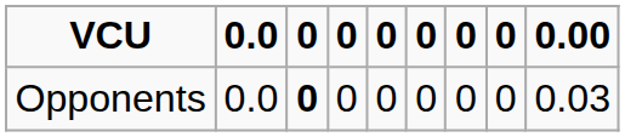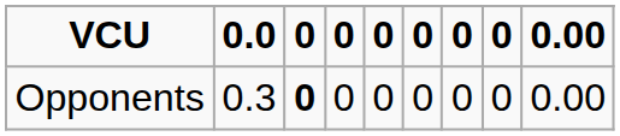 <table class="wikitable sortable">
 <tr>
 </tr>
 <tr style="text-align:center;">
 <td><strong>VCU</strong></td>
 <td><strong>0.0</strong></td>
 <td><strong>0</strong></td>
 <td><strong>0</strong></td>
 <td><strong>0</strong></td>
 <td><strong>0</strong></td>
 <td><strong>0</strong></td>
 <td><strong>0</strong></td>
 <td><strong>0.00</strong></td>
 </tr>
 <tr style="text-align:center;">
 <td>Opponents</td>
-<td>0.0</td>
+<td>0.3</td>
 <td><strong>0</strong></td>
 <td>0</td>
 <td>0</td>
 <td>0</td>
 <td>0</td>
 <td>0</td>
-<td>0.03</td>
+<td>0.00</td>
 </tr>
 </table>
